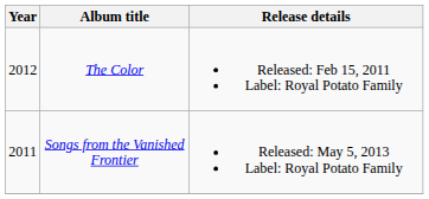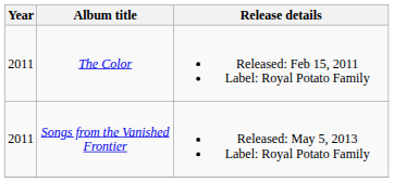 <table class="wikitable plainrowheaders" style="text-align:center;">
 <tr>
 <th>Year</th>
 <th scope="col" rowspan="1" style="width:10em;">Album title</th>
 <th scope="col" rowspan="1" style="width:16em;">Release details</th>
 </tr>
 <tr>
-<td>2012</td>
+<td>2011</td>
 <td><em><a href='#'>The Color</a></em></td>
 <td><br><ul><li>Released: Feb 15, 2011</li><li>Label: Royal Potato Family</li></ul></td>
 </tr>
 <tr>
 <td>2011</td>
 <td><em><a href='#'>Songs from the Vanished Frontier</a></em></td>
 <td><br><ul><li>Released: May 5, 2013</li><li>Label: Royal Potato Family</li></ul></td>
 </tr>
 <tr>
 </tr>
 </table>
